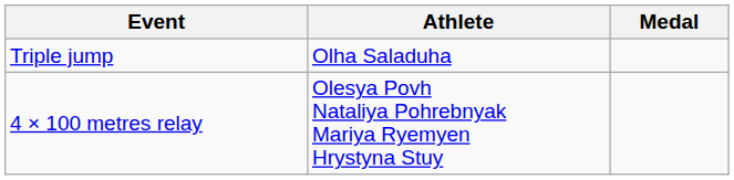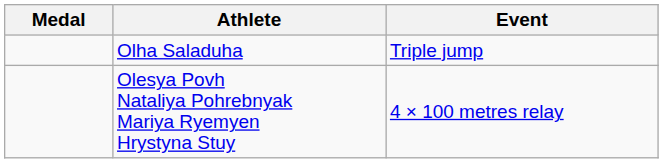 <table class="wikitable" style="font-size:90%">
 <tr>
+<th width=75>Medal</th>
+<th width=200>Athlete</th>
 <th width=200>Event</th>
-<th width=200>Athlete</th>
-<th width=75>Medal</th>
 </tr>
 <tr>
+<td></td>
+<td><a href='#'>Olha Saladuha</a></td>
 <td><a href='#'>Triple jump</a></td>
-<td><a href='#'>Olha Saladuha</a></td>
-<td></td>
 </tr>
 <tr>
+<td></td>
+<td><a href='#'>Olesya Povh</a><br><a href='#'>Nataliya Pohrebnyak</a><br><a href='#'>Mariya Ryemyen</a><br><a href='#'>Hrystyna Stuy</a><br></td>
 <td><a href='#'>4 × 100 metres relay</a></td>
-<td><a href='#'>Olesya Povh</a><br><a href='#'>Nataliya Pohrebnyak</a><br><a href='#'>Mariya Ryemyen</a><br><a href='#'>Hrystyna Stuy</a><br></td>
-<td></td>
 </tr>
 </table>
